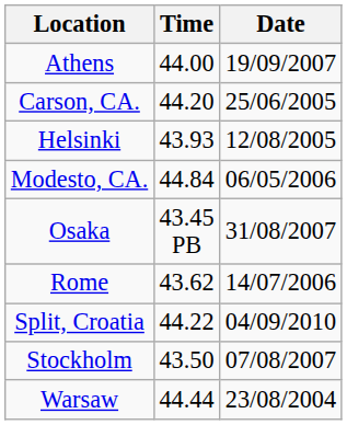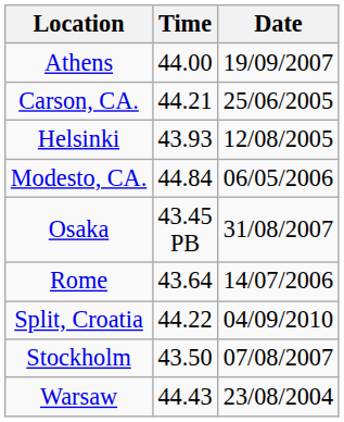 <table class="wikitable" style= "text-align: center">
 <tr>
 <th>Location</th>
 <th>Time</th>
 <th>Date</th>
 </tr>
 <tr>
 <td><a href='#'>Athens</a></td>
 <td>44.00</td>
 <td>19/09/2007</td>
 </tr>
 <tr>
 <td><a href='#'>Carson, CA.</a></td>
-<td>44.20</td>
+<td>44.21</td>
 <td>25/06/2005</td>
 </tr>
 <tr>
 <td><a href='#'>Helsinki</a></td>
 <td>43.93</td>
 <td>12/08/2005</td>
 </tr>
 <tr>
 <td><a href='#'>Modesto, CA.</a></td>
 <td>44.84</td>
 <td>06/05/2006</td>
 </tr>
 <tr>
 <td><a href='#'>Osaka</a></td>
 <td>43.45<br>PB</td>
 <td>31/08/2007</td>
 </tr>
 <tr>
 <td><a href='#'>Rome</a></td>
-<td>43.62</td>
+<td>43.64</td>
 <td>14/07/2006</td>
 </tr>
 <tr>
 <td><a href='#'>Split, Croatia</a></td>
 <td>44.22</td>
 <td>04/09/2010</td>
 </tr>
 <tr>
 <td><a href='#'>Stockholm</a></td>
 <td>43.50</td>
 <td>07/08/2007</td>
 </tr>
 <tr>
 <td><a href='#'>Warsaw</a></td>
-<td>44.44</td>
+<td>44.43</td>
 <td>23/08/2004</td>
 </tr>
 </table>
